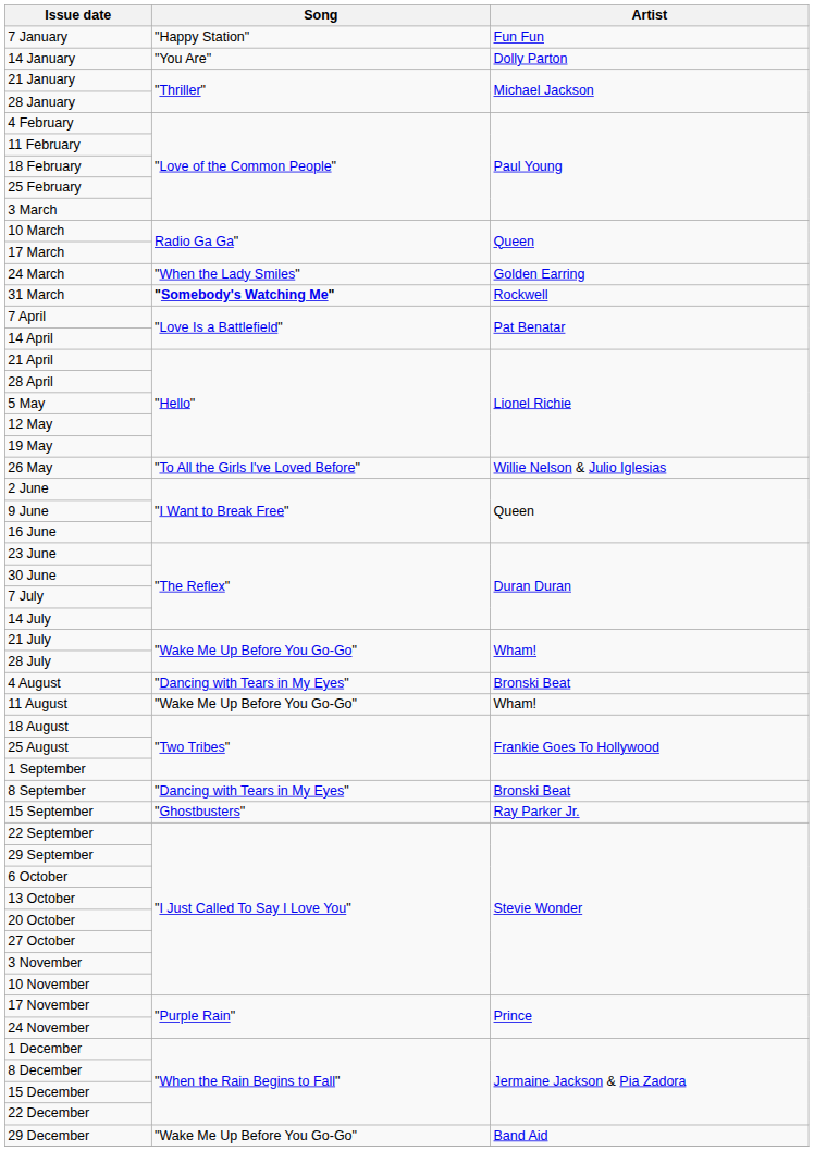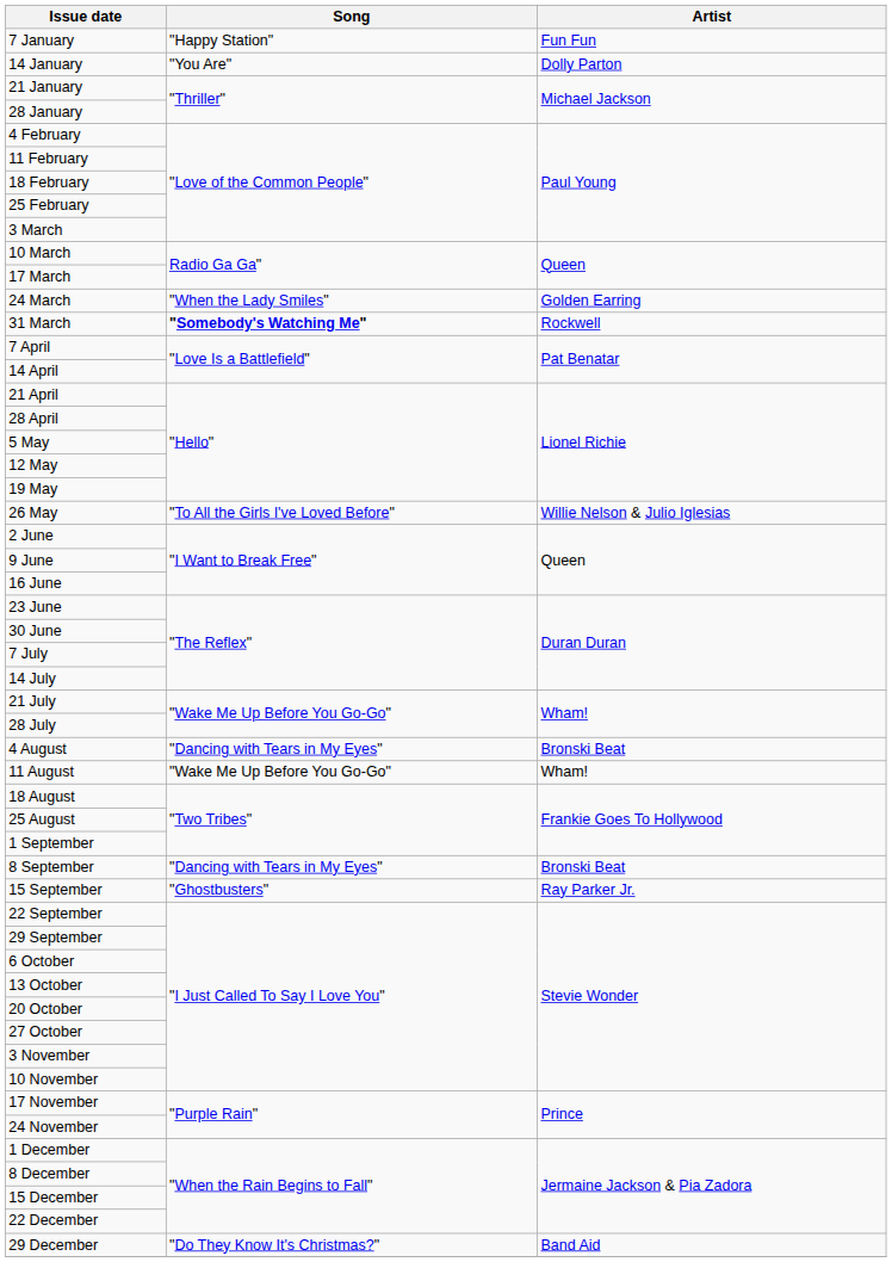 <table width="75%" class=wikitable>
 <tr>
 <th>Issue date</th>
 <th>Song</th>
 <th>Artist</th>
 </tr>
 <tr>
 <td>7 January</td>
 <td>"Happy Station"</td>
 <td><a href='#'>Fun Fun</a></td>
 </tr>
 <tr>
 <td>14 January</td>
 <td>"You Are"</td>
 <td><a href='#'>Dolly Parton</a></td>
 </tr>
 <tr>
 <td>21 January</td>
 <td rowspan="2">"<a href='#'>Thriller</a>"</td>
 <td rowspan="2"><a href='#'>Michael Jackson</a></td>
 </tr>
 <tr>
 <td>28 January</td>
 </tr>
 <tr>
 <td>4 February</td>
 <td rowspan="5">"<a href='#'>Love of the Common People</a>"</td>
 <td rowspan="5"><a href='#'>Paul Young</a></td>
 </tr>
 <tr>
 <td>11 February</td>
 </tr>
 <tr>
 <td>18 February</td>
 </tr>
 <tr>
 <td>25 February</td>
 </tr>
 <tr>
 <td>3 March</td>
 </tr>
 <tr>
 <td>10 March</td>
 <td rowspan="2"><a href='#'>Radio Ga Ga</a>"</td>
 <td rowspan="2"><a href='#'>Queen</a></td>
 </tr>
 <tr>
 <td>17 March</td>
 </tr>
 <tr>
 <td>24 March</td>
 <td>"<a href='#'>When the Lady Smiles</a>"</td>
 <td><a href='#'>Golden Earring</a></td>
 </tr>
 <tr>
 <td>31 March</td>
 <td><strong>"<a href='#'>Somebody's Watching Me</a>"</strong></td>
 <td><a href='#'>Rockwell</a></td>
 </tr>
 <tr>
 <td>7 April</td>
 <td rowspan="2">"<a href='#'>Love Is a Battlefield</a>"</td>
 <td rowspan="2"><a href='#'>Pat Benatar</a></td>
 </tr>
 <tr>
 <td>14 April</td>
 </tr>
 <tr>
 <td>21 April</td>
 <td rowspan="5">"<a href='#'>Hello</a>"</td>
 <td rowspan="5"><a href='#'>Lionel Richie</a></td>
 </tr>
 <tr>
 <td>28 April</td>
 </tr>
 <tr>
 <td>5 May</td>
 </tr>
 <tr>
 <td>12 May</td>
 </tr>
 <tr>
 <td>19 May</td>
 </tr>
 <tr>
 <td>26 May</td>
 <td>"<a href='#'>To All the Girls I've Loved Before</a>"</td>
 <td><a href='#'>Willie Nelson</a> & <a href='#'>Julio Iglesias</a></td>
 </tr>
 <tr>
 <td>2 June</td>
 <td rowspan="3">"<a href='#'>I Want to Break Free</a>"</td>
 <td rowspan="3">Queen</td>
 </tr>
 <tr>
 <td>9 June</td>
 </tr>
 <tr>
 <td>16 June</td>
 </tr>
 <tr>
 <td>23 June</td>
 <td rowspan="4">"<a href='#'>The Reflex</a>"</td>
 <td rowspan="4"><a href='#'>Duran Duran</a></td>
 </tr>
 <tr>
 <td>30 June</td>
 </tr>
 <tr>
 <td>7 July</td>
 </tr>
 <tr>
 <td>14 July</td>
 </tr>
 <tr>
 <td>21 July</td>
 <td rowspan="2">"<a href='#'>Wake Me Up Before You Go-Go</a>"</td>
 <td rowspan="2"><a href='#'>Wham!</a></td>
 </tr>
 <tr>
 <td>28 July</td>
 </tr>
 <tr>
 <td>4 August</td>
 <td>"<a href='#'>Dancing with Tears in My Eyes</a>"</td>
 <td><a href='#'>Bronski Beat</a></td>
 </tr>
 <tr>
 <td>11 August</td>
 <td>"Wake Me Up Before You Go-Go"</td>
 <td>Wham!</td>
 </tr>
 <tr>
 <td>18 August</td>
 <td rowspan="3">"<a href='#'>Two Tribes</a>"</td>
 <td rowspan="3"><a href='#'>Frankie Goes To Hollywood</a></td>
 </tr>
 <tr>
 <td>25 August</td>
 </tr>
 <tr>
 <td>1 September</td>
 </tr>
 <tr>
 <td>8 September</td>
 <td>"<a href='#'>Dancing with Tears in My Eyes</a>"</td>
 <td><a href='#'>Bronski Beat</a></td>
 </tr>
 <tr>
 <td>15 September</td>
 <td>"<a href='#'>Ghostbusters</a>"</td>
 <td><a href='#'>Ray Parker Jr.</a></td>
 </tr>
 <tr>
 <td>22 September</td>
 <td rowspan="8">"<a href='#'>I Just Called To Say I Love You</a>"</td>
 <td rowspan="8"><a href='#'>Stevie Wonder</a></td>
 </tr>
 <tr>
 <td>29 September</td>
 </tr>
 <tr>
 <td>6 October</td>
 </tr>
 <tr>
 <td>13 October</td>
 </tr>
 <tr>
 <td>20 October</td>
 </tr>
 <tr>
 <td>27 October</td>
 </tr>
 <tr>
 <td>3 November</td>
 </tr>
 <tr>
 <td>10 November</td>
 </tr>
 <tr>
 <td>17 November</td>
 <td rowspan="2">"<a href='#'>Purple Rain</a>"</td>
 <td rowspan="2"><a href='#'>Prince</a></td>
 </tr>
 <tr>
 <td>24 November</td>
 </tr>
 <tr>
 <td>1 December</td>
 <td rowspan="4">"<a href='#'>When the Rain Begins to Fall</a>"</td>
 <td rowspan="4"><a href='#'>Jermaine Jackson</a> & <a href='#'>Pia Zadora</a></td>
 </tr>
 <tr>
 <td>8 December</td>
 </tr>
 <tr>
 <td>15 December</td>
 </tr>
 <tr>
 <td>22 December</td>
 </tr>
 <tr>
 <td>29 December</td>
-<td>"Wake Me Up Before You Go-Go"</td>
+<td>"<a href='#'>Do They Know It's Christmas?</a>"</td>
 <td><a href='#'>Band Aid</a></td>
 </tr>
 <tr>
 </tr>
 </table>
